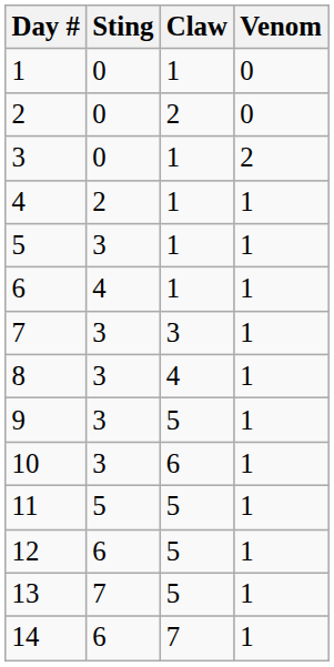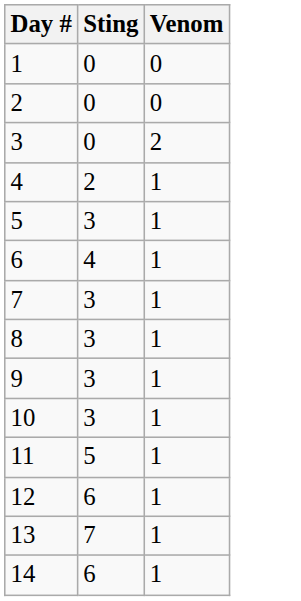 <table class="wikitable sortable">
 <tr>
 <th>Day #</th>
 <th>Sting</th>
-<th>Claw</th>
 <th>Venom</th>
 </tr>
 <tr>
 <td>1</td>
 <td>0</td>
-<td>1</td>
 <td>0</td>
 </tr>
 <tr>
 <td>2</td>
 <td>0</td>
-<td>2</td>
 <td>0</td>
 </tr>
 <tr>
 <td>3</td>
 <td>0</td>
-<td>1</td>
 <td>2</td>
 </tr>
 <tr>
 <td>4</td>
 <td>2</td>
 <td>1</td>
-<td>1</td>
 </tr>
 <tr>
 <td>5</td>
 <td>3</td>
-<td>1</td>
 <td>1</td>
 </tr>
 <tr>
 <td>6</td>
 <td>4</td>
 <td>1</td>
-<td>1</td>
 </tr>
 <tr>
 <td>7</td>
-<td>3</td>
 <td>3</td>
 <td>1</td>
 </tr>
 <tr>
 <td>8</td>
 <td>3</td>
-<td>4</td>
 <td>1</td>
 </tr>
 <tr>
 <td>9</td>
 <td>3</td>
-<td>5</td>
 <td>1</td>
 </tr>
 <tr>
 <td>10</td>
 <td>3</td>
-<td>6</td>
 <td>1</td>
 </tr>
 <tr>
 <td>11</td>
-<td>5</td>
 <td>5</td>
 <td>1</td>
 </tr>
 <tr>
 <td>12</td>
 <td>6</td>
-<td>5</td>
 <td>1</td>
 </tr>
 <tr>
 <td>13</td>
 <td>7</td>
-<td>5</td>
 <td>1</td>
 </tr>
 <tr>
 <td>14</td>
 <td>6</td>
-<td>7</td>
 <td>1</td>
 </tr>
 </table>
